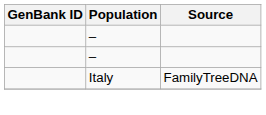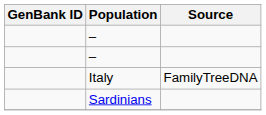 <table class="wikitable sortable">
 <tr>
 <th scope="col">GenBank ID</th>
 <th scope="col">Population</th>
 <th scope="col">Source</th>
 </tr>
 <tr>
 <td></td>
 <td>–</td>
 <td></td>
 </tr>
 <tr>
 <td></td>
 <td>–</td>
 <td></td>
 </tr>
 <tr>
 <td></td>
 <td>Italy</td>
 <td>FamilyTreeDNA</td>
 </tr>
 <tr>
+<td></td>
+<td><a href='#'>Sardinians</a></td>
+<td></td>
+</tr>
+<tr>
 </tr>
 </table>
